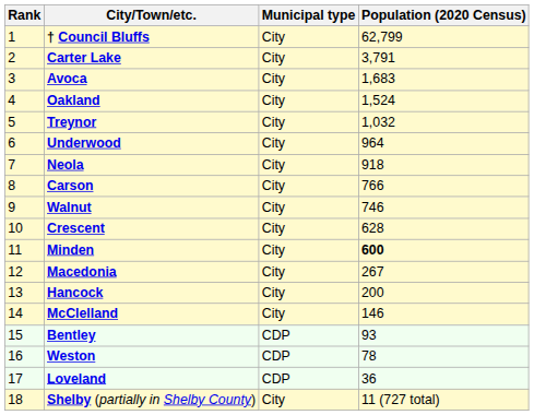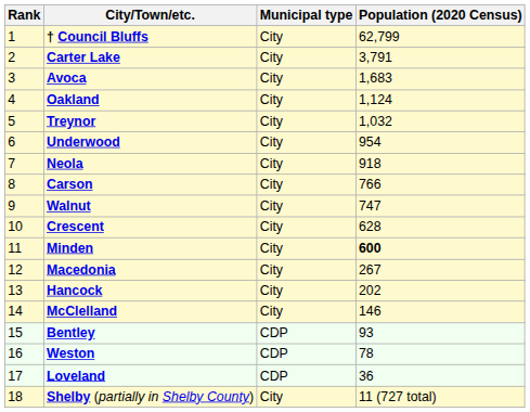 <table class="wikitable sortable">
 <tr>
 <th>Rank</th>
 <th>City/Town/etc.</th>
 <th>Municipal type</th>
 <th>Population (2020 Census)</th>
 </tr>
 <tr style=background-color:#FFFACD>
 <td>1</td>
 <td><strong>†</strong> <strong><a href='#'>Council Bluffs</a></strong></td>
 <td>City</td>
 <td>62,799</td>
 </tr>
 <tr style=background-color:#FFFACD>
 <td>2</td>
 <td><strong><a href='#'>Carter Lake</a></strong></td>
 <td>City</td>
 <td>3,791</td>
 </tr>
 <tr style=background-color:#FFFACD>
 <td>3</td>
 <td><strong><a href='#'>Avoca</a></strong></td>
 <td>City</td>
 <td>1,683</td>
 </tr>
 <tr style=background-color:#FFFACD>
 <td>4</td>
 <td><strong><a href='#'>Oakland</a></strong></td>
 <td>City</td>
-<td>1,524</td>
+<td>1,124</td>
 </tr>
 <tr style=background-color:#FFFACD>
 <td>5</td>
 <td><strong><a href='#'>Treynor</a></strong></td>
 <td>City</td>
 <td>1,032</td>
 </tr>
 <tr style=background-color:#FFFACD>
 <td>6</td>
 <td><strong><a href='#'>Underwood</a></strong></td>
 <td>City</td>
-<td>964</td>
+<td>954</td>
 </tr>
 <tr style=background-color:#FFFACD>
 <td>7</td>
 <td><strong><a href='#'>Neola</a></strong></td>
 <td>City</td>
 <td>918</td>
 </tr>
 <tr style=background-color:#FFFACD>
 <td>8</td>
 <td><strong><a href='#'>Carson</a></strong></td>
 <td>City</td>
 <td>766</td>
 </tr>
 <tr style=background-color:#FFFACD>
 <td>9</td>
 <td><strong><a href='#'>Walnut</a></strong></td>
 <td>City</td>
-<td>746</td>
+<td>747</td>
 </tr>
 <tr style=background-color:#FFFACD>
 <td>10</td>
 <td><strong><a href='#'>Crescent</a></strong></td>
 <td>City</td>
 <td>628</td>
 </tr>
 <tr style=background-color:#FFFACD>
 <td>11</td>
 <td><strong><a href='#'>Minden</a></strong></td>
 <td>City</td>
 <td><strong>600</strong></td>
 </tr>
 <tr style=background-color:#FFFACD>
 <td>12</td>
 <td><strong><a href='#'>Macedonia</a></strong></td>
 <td>City</td>
 <td>267</td>
 </tr>
 <tr style=background-color:#FFFACD>
 <td>13</td>
 <td><strong><a href='#'>Hancock</a></strong></td>
 <td>City</td>
-<td>200</td>
+<td>202</td>
 </tr>
 <tr style=background-color:#FFFACD>
 <td>14</td>
 <td><strong><a href='#'>McClelland</a></strong></td>
 <td>City</td>
 <td>146</td>
 </tr>
 <tr style=background-color:#F0FFF0>
 <td>15</td>
 <td><strong><a href='#'>Bentley</a></strong></td>
 <td>CDP</td>
 <td>93</td>
 </tr>
 <tr style=background-color:#F0FFF0>
 <td>16</td>
 <td><strong><a href='#'>Weston</a></strong></td>
 <td>CDP</td>
 <td>78</td>
 </tr>
 <tr style=background-color:#F0FFF0>
 <td>17</td>
 <td><strong><a href='#'>Loveland</a></strong></td>
 <td>CDP</td>
 <td>36</td>
 </tr>
 <tr style=background-color:#FFFACD>
 <td>18</td>
 <td><strong><a href='#'>Shelby</a></strong> (<em>partially in <a href='#'>Shelby County</a></em>)</td>
 <td>City</td>
 <td>11 (727 total)</td>
 </tr>
 </table>
